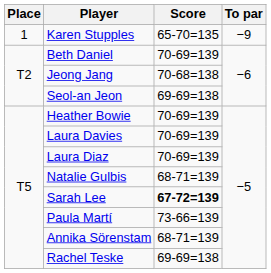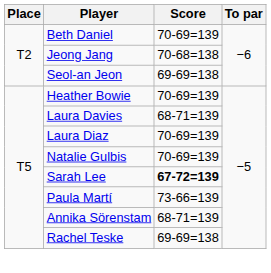 <table class="wikitable">
 <tr>
 <th>Place</th>
 <th>Player</th>
 <th>Score</th>
 <th>To par</th>
-</tr>
-<tr>
-<td align=center>1</td>
-<td> <a href='#'>Karen Stupples</a></td>
-<td>65-70=135</td>
-<td align=center>−9</td>
 </tr>
 <tr>
 <td align=center rowspan=3>T2</td>
 <td> <a href='#'>Beth Daniel</a></td>
 <td>70-69=139</td>
 <td align=center rowspan=3>−6</td>
 </tr>
 <tr>
 <td> <a href='#'>Jeong Jang</a></td>
 <td>70-68=138</td>
 </tr>
 <tr>
 <td> <a href='#'>Seol-an Jeon</a></td>
 <td>69-69=138</td>
 </tr>
 <tr>
 <td align=center rowspan=8>T5</td>
 <td> <a href='#'>Heather Bowie</a></td>
 <td>70-69=139</td>
 <td align=center rowspan=8>−5</td>
 </tr>
 <tr>
 <td> <a href='#'>Laura Davies</a></td>
-<td>70-69=139</td>
+<td>68-71=139</td>
 </tr>
 <tr>
 <td> <a href='#'>Laura Diaz</a></td>
 <td>70-69=139</td>
 </tr>
 <tr>
 <td> <a href='#'>Natalie Gulbis</a></td>
-<td>68-71=139</td>
+<td>70-69=139</td>
 </tr>
 <tr>
 <td> <a href='#'>Sarah Lee</a></td>
 <td><strong>67-72=139</strong></td>
 </tr>
 <tr>
 <td> <a href='#'>Paula Martí</a></td>
 <td>73-66=139</td>
 </tr>
 <tr>
 <td> <a href='#'>Annika Sörenstam</a></td>
 <td>68-71=139</td>
 </tr>
 <tr>
 <td> <a href='#'>Rachel Teske</a></td>
 <td>69-69=138</td>
 </tr>
 </table>
